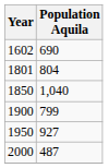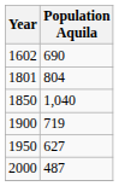 <table class="wikitable">
 <tr>
 <th>Year</th>
 <th>Population<br>Aquila</th>
 </tr>
 <tr>
 <td>1602</td>
 <td>690</td>
 </tr>
 <tr>
 <td>1801</td>
 <td>804</td>
 </tr>
 <tr>
 <td>1850</td>
 <td>1,040</td>
 </tr>
 <tr>
 <td>1900</td>
-<td>799</td>
+<td>719</td>
 </tr>
 <tr>
 <td>1950</td>
-<td>927</td>
+<td>627</td>
 </tr>
 <tr>
 <td>2000</td>
 <td>487</td>
 </tr>
 <tr>
 </tr>
 </table>
